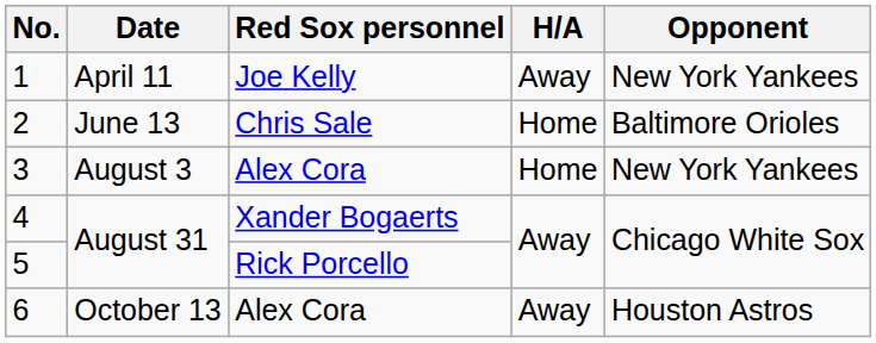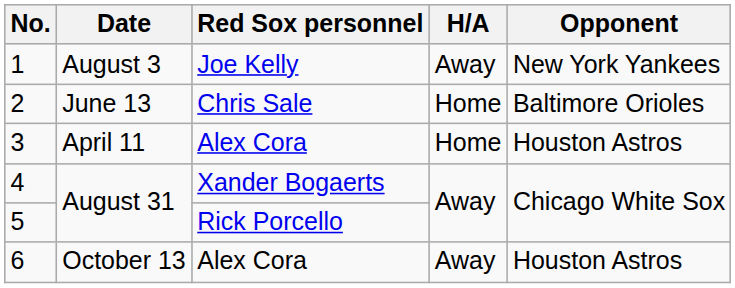 <table class="wikitable">
 <tr>
 <th>No.</th>
 <th>Date</th>
 <th>Red Sox personnel</th>
 <th>H/A</th>
 <th>Opponent</th>
 </tr>
 <tr>
 <td>1</td>
-<td>April 11</td>
+<td>August 3</td>
 <td><a href='#'>Joe Kelly</a></td>
 <td>Away</td>
 <td>New York Yankees</td>
 </tr>
 <tr>
 <td>2</td>
 <td>June 13</td>
 <td><a href='#'>Chris Sale</a></td>
 <td>Home</td>
 <td>Baltimore Orioles</td>
 </tr>
 <tr>
 <td>3</td>
-<td>August 3</td>
+<td>April 11</td>
 <td><a href='#'>Alex Cora</a></td>
 <td>Home</td>
-<td>New York Yankees</td>
+<td>Houston Astros</td>
 </tr>
 <tr>
 <td>4</td>
 <td rowspan=2>August 31</td>
 <td><a href='#'>Xander Bogaerts</a></td>
 <td rowspan=2>Away</td>
 <td rowspan=2>Chicago White Sox</td>
 </tr>
 <tr>
 <td>5</td>
 <td><a href='#'>Rick Porcello</a></td>
 </tr>
 <tr>
 <td>6</td>
 <td>October 13</td>
 <td>Alex Cora</td>
 <td>Away</td>
 <td>Houston Astros</td>
 </tr>
 </table>
